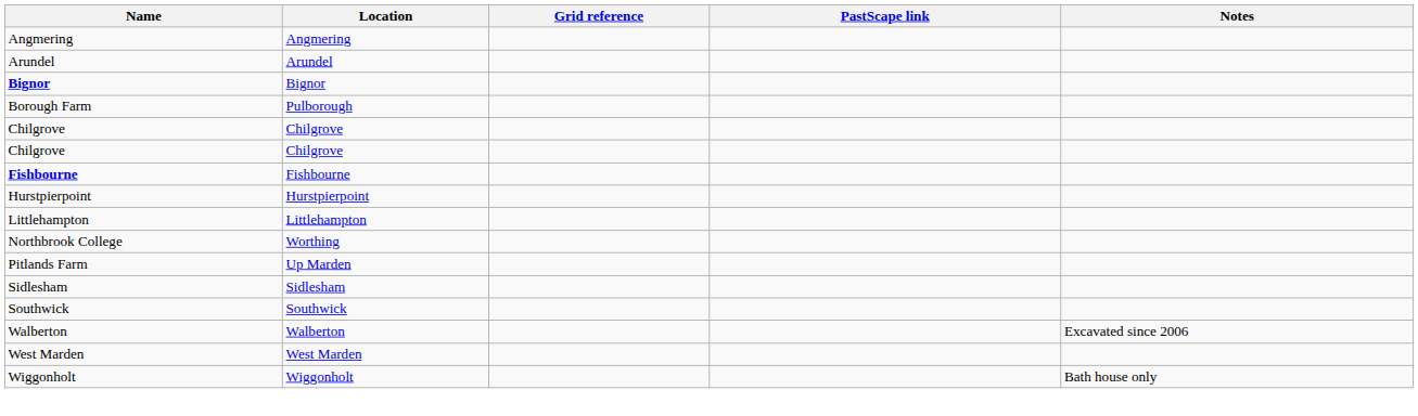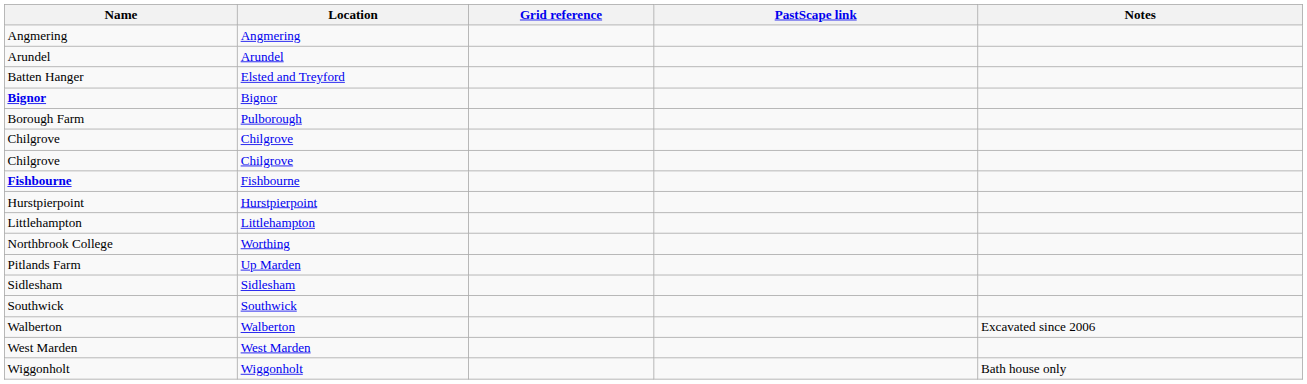 <table class="wikitable sortable" border="1" style="width: 100%">
 <tr>
 <th scope="col">Name</th>
 <th scope="col">Location</th>
 <th scope="col"><a href='#'>Grid reference</a></th>
 <th scope="col" class="unsortable" width="25%"><a href='#'>PastScape link</a></th>
 <th scope="col" class="unsortable" width="25%">Notes</th>
 </tr>
 <tr>
 <td>Angmering</td>
 <td><a href='#'>Angmering</a></td>
 <td></td>
 <td></td>
 <td></td>
 </tr>
 <tr>
 <td>Arundel</td>
 <td><a href='#'>Arundel</a></td>
+<td></td>
+<td></td>
+<td></td>
+</tr>
+<tr>
+<td>Batten Hanger</td>
+<td><a href='#'>Elsted and Treyford</a></td>
 <td></td>
 <td></td>
 <td></td>
 </tr>
 <tr>
 <td><strong><a href='#'>Bignor</a></strong></td>
 <td><a href='#'>Bignor</a></td>
 <td></td>
 <td></td>
 <td></td>
 </tr>
 <tr>
 <td>Borough Farm</td>
 <td><a href='#'>Pulborough</a></td>
 <td></td>
 <td></td>
 <td></td>
 </tr>
 <tr>
 <td>Chilgrove</td>
 <td><a href='#'>Chilgrove</a></td>
 <td></td>
 <td></td>
 <td></td>
 </tr>
 <tr>
 <td>Chilgrove</td>
 <td><a href='#'>Chilgrove</a></td>
 <td></td>
 <td></td>
 <td></td>
 </tr>
 <tr>
 <td><strong><a href='#'>Fishbourne</a></strong></td>
 <td><a href='#'>Fishbourne</a></td>
 <td></td>
 <td></td>
 <td></td>
 </tr>
 <tr>
 <td>Hurstpierpoint</td>
 <td><a href='#'>Hurstpierpoint</a></td>
 <td></td>
 <td></td>
 <td></td>
 </tr>
 <tr>
 <td>Littlehampton</td>
 <td><a href='#'>Littlehampton</a></td>
 <td></td>
 <td></td>
 <td></td>
 </tr>
 <tr>
 <td>Northbrook College</td>
 <td><a href='#'>Worthing</a></td>
 <td></td>
 <td></td>
 <td></td>
 </tr>
 <tr>
 <td>Pitlands Farm</td>
 <td><a href='#'>Up Marden</a></td>
 <td></td>
 <td></td>
 <td></td>
 </tr>
 <tr>
 <td>Sidlesham</td>
 <td><a href='#'>Sidlesham</a></td>
 <td></td>
 <td></td>
 <td></td>
 </tr>
 <tr>
 <td>Southwick</td>
 <td><a href='#'>Southwick</a></td>
 <td></td>
 <td></td>
 <td></td>
 </tr>
 <tr>
 <td>Walberton</td>
 <td><a href='#'>Walberton</a></td>
 <td></td>
 <td></td>
 <td>Excavated since 2006</td>
 </tr>
 <tr>
 <td>West Marden</td>
 <td><a href='#'>West Marden</a></td>
 <td></td>
 <td></td>
 <td></td>
 </tr>
 <tr>
 <td>Wiggonholt</td>
 <td><a href='#'>Wiggonholt</a></td>
 <td></td>
 <td></td>
 <td>Bath house only</td>
 </tr>
 </table>
